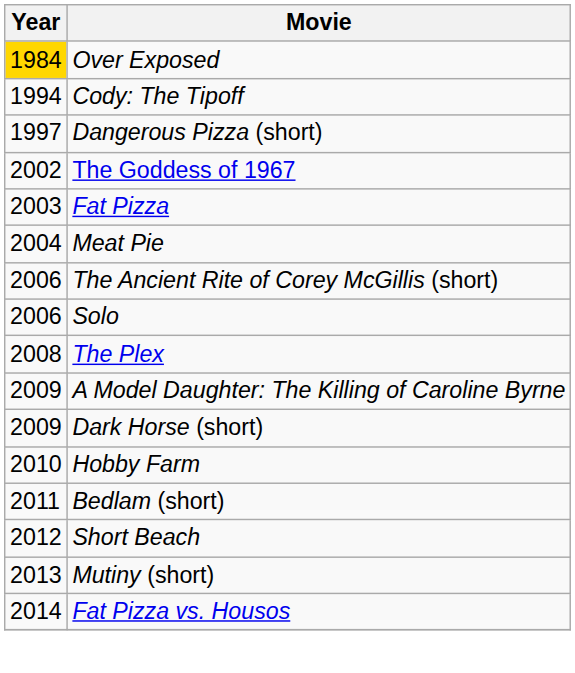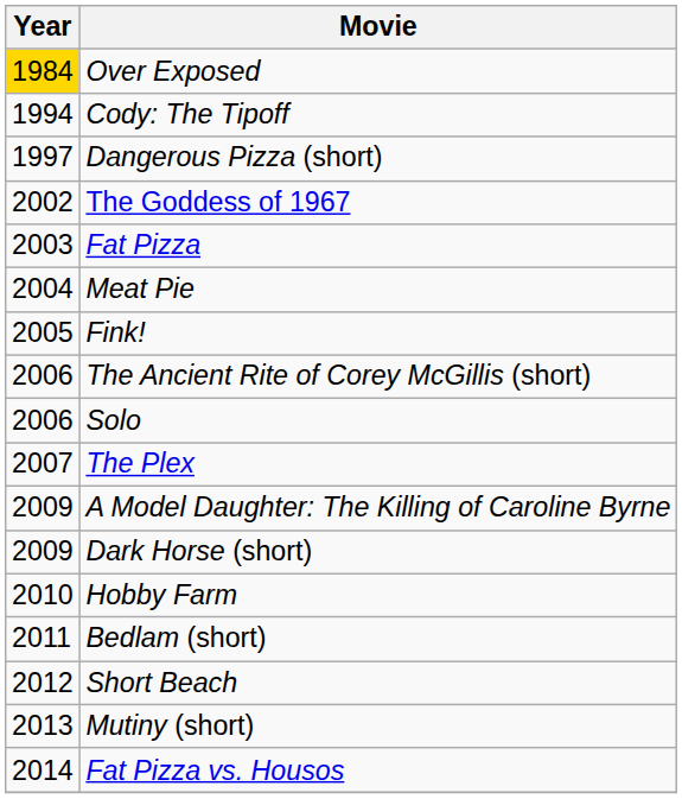 <table class="wikitable">
 <tr>
 <th>Year</th>
 <th>Movie</th>
 </tr>
 <tr>
 <td style="background: gold;">1984</td>
 <td><em>Over Exposed</em></td>
 </tr>
 <tr>
 <td>1994</td>
 <td><em>Cody: The Tipoff</em></td>
 </tr>
 <tr>
 <td>1997</td>
 <td><em>Dangerous Pizza</em> (short)</td>
 </tr>
 <tr>
 <td>2002</td>
 <td><a href='#'>The Goddess of 1967</a></td>
 </tr>
 <tr>
 <td>2003</td>
 <td><em><a href='#'>Fat Pizza</a></em></td>
 </tr>
 <tr>
 <td>2004</td>
 <td><em>Meat Pie</em></td>
 </tr>
 <tr>
+<td>2005</td>
+<td><em>Fink!</em></td>
+</tr>
+<tr>
 <td>2006</td>
 <td><em>The Ancient Rite of Corey McGillis</em> (short)</td>
 </tr>
 <tr>
 <td>2006</td>
 <td><em>Solo</em></td>
 </tr>
 <tr>
-<td>2008</td>
+<td>2007</td>
 <td><em><a href='#'>The Plex</a></em></td>
 </tr>
 <tr>
 <td>2009</td>
 <td><em>A Model Daughter: The Killing of Caroline Byrne</em></td>
 </tr>
 <tr>
 <td>2009</td>
 <td><em>Dark Horse</em> (short)</td>
 </tr>
 <tr>
 <td>2010</td>
 <td><em>Hobby Farm</em></td>
 </tr>
 <tr>
 <td>2011</td>
 <td><em>Bedlam</em> (short)</td>
 </tr>
 <tr>
 <td>2012</td>
 <td><em>Short Beach</em></td>
 </tr>
 <tr>
 <td>2013</td>
 <td><em>Mutiny</em> (short)</td>
 </tr>
 <tr>
 <td>2014</td>
 <td><em><a href='#'>Fat Pizza vs. Housos</a></em></td>
 </tr>
 <tr>
 </tr>
 </table>
